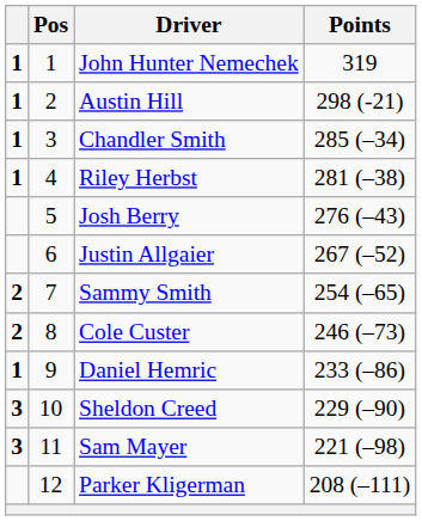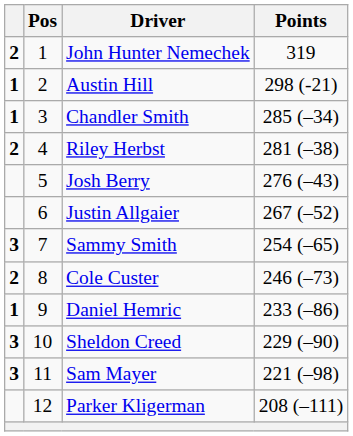 <table class="wikitable" style="font-size: 95%;">
 <tr>
 <th></th>
 <th>Pos</th>
 <th>Driver</th>
 <th>Points</th>
 </tr>
 <tr>
-<td align="left"> <strong>1</strong></td>
+<td align="left"> <strong>2</strong></td>
 <td style="text-align:center;">1</td>
 <td><a href='#'>John Hunter Nemechek</a></td>
 <td style="text-align:center;">319</td>
 </tr>
 <tr>
 <td align="left"> <strong>1</strong></td>
 <td style="text-align:center;">2</td>
 <td><a href='#'>Austin Hill</a></td>
 <td style="text-align:center;">298 (-21)</td>
 </tr>
 <tr>
 <td align="left"> <strong>1</strong></td>
 <td style="text-align:center;">3</td>
 <td><a href='#'>Chandler Smith</a></td>
 <td style="text-align:center;">285 (–34)</td>
 </tr>
 <tr>
-<td align="left"> <strong>1</strong></td>
+<td align="left"> <strong>2</strong></td>
 <td style="text-align:center;">4</td>
 <td><a href='#'>Riley Herbst</a></td>
 <td style="text-align:center;">281 (–38)</td>
 </tr>
 <tr>
 <td align="left"></td>
 <td style="text-align:center;">5</td>
 <td><a href='#'>Josh Berry</a></td>
 <td style="text-align:center;">276 (–43)</td>
 </tr>
 <tr>
 <td align="left"></td>
 <td style="text-align:center;">6</td>
 <td><a href='#'>Justin Allgaier</a></td>
 <td style="text-align:center;">267 (–52)</td>
 </tr>
 <tr>
-<td align="left"> <strong>2</strong></td>
+<td align="left"> <strong>3</strong></td>
 <td style="text-align:center;">7</td>
 <td><a href='#'>Sammy Smith</a></td>
 <td style="text-align:center;">254 (–65)</td>
 </tr>
 <tr>
 <td align="left"> <strong>2</strong></td>
 <td style="text-align:center;">8</td>
 <td><a href='#'>Cole Custer</a></td>
 <td style="text-align:center;">246 (–73)</td>
 </tr>
 <tr>
 <td align="left"> <strong>1</strong></td>
 <td style="text-align:center;">9</td>
 <td><a href='#'>Daniel Hemric</a></td>
 <td style="text-align:center;">233 (–86)</td>
 </tr>
 <tr>
 <td align="left"> <strong>3</strong></td>
 <td style="text-align:center;">10</td>
 <td><a href='#'>Sheldon Creed</a></td>
 <td style="text-align:center;">229 (–90)</td>
 </tr>
 <tr>
 <td align="left"> <strong>3</strong></td>
 <td style="text-align:center;">11</td>
 <td><a href='#'>Sam Mayer</a></td>
 <td style="text-align:center;">221 (–98)</td>
 </tr>
 <tr>
 <td align="left"></td>
 <td style="text-align:center;">12</td>
 <td><a href='#'>Parker Kligerman</a></td>
 <td style="text-align:center;">208 (–111)</td>
 </tr>
 <tr class="sortbottom">
 <th colspan="9"></th>
 </tr>
 </table>
